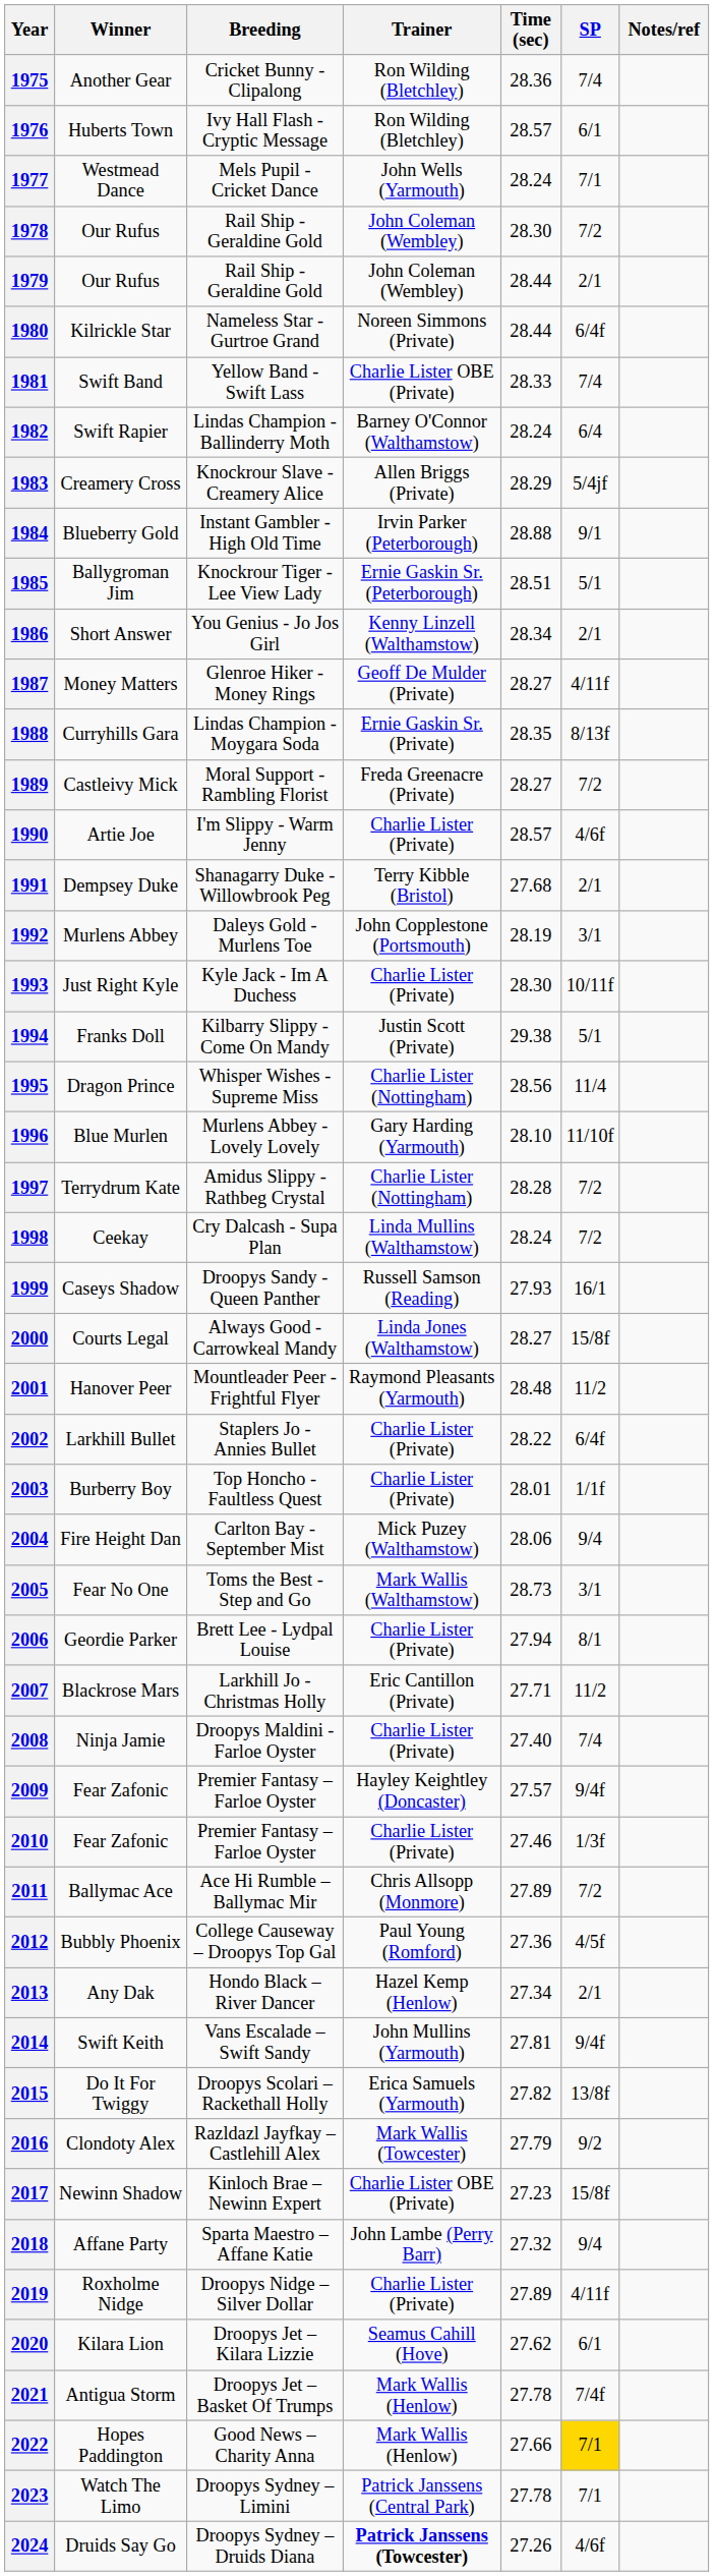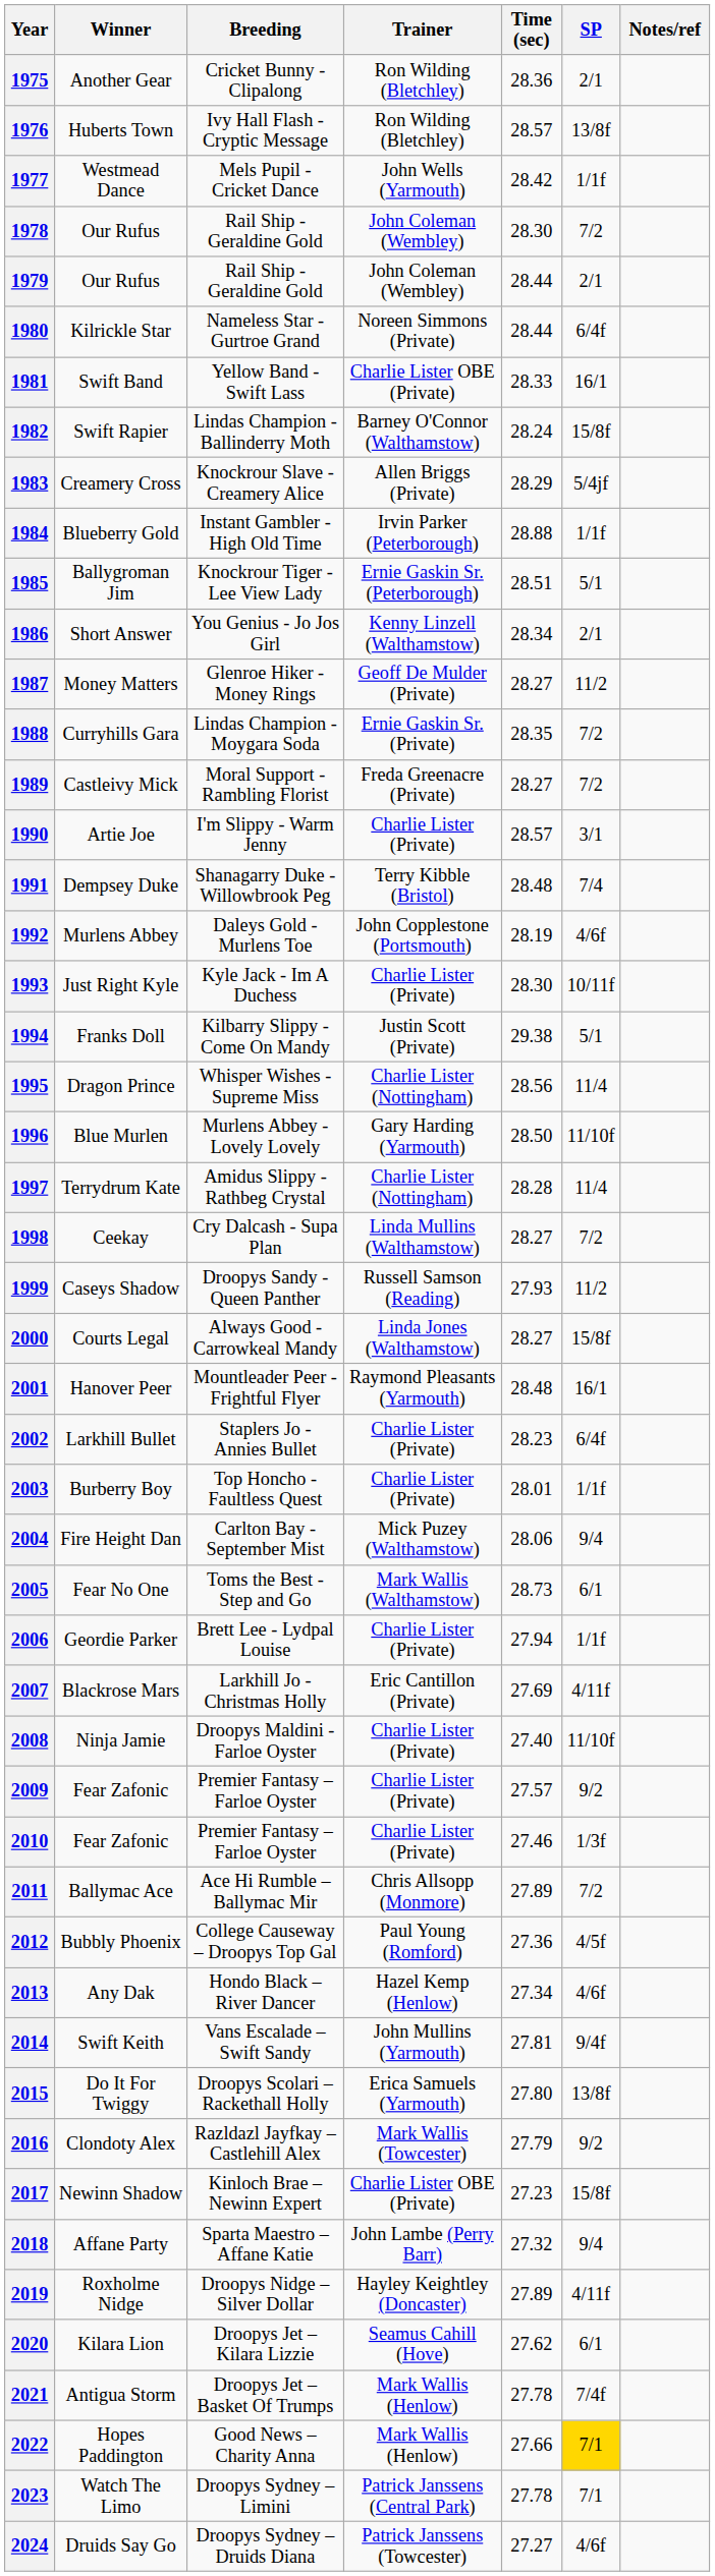 <table class="wikitable" style="text-align:center">
 <tr>
 <th width=50>Year</th>
 <th width=200>Winner</th>
 <th width=300>Breeding</th>
 <th width=250>Trainer</th>
 <th width=80>Time (sec)</th>
 <th width=50><a href='#'>SP</a></th>
 <th width=100>Notes/ref</th>
 </tr>
 <tr>
 <th><a href='#'>1975</a></th>
 <td>Another Gear</td>
 <td>Cricket Bunny - Clipalong</td>
 <td>Ron Wilding (<a href='#'>Bletchley</a>)</td>
 <td>28.36</td>
-<td>7/4</td>
+<td>2/1</td>
 <td></td>
 </tr>
 <tr>
 <th><a href='#'>1976</a></th>
 <td>Huberts Town</td>
 <td>Ivy Hall Flash - Cryptic Message</td>
 <td>Ron Wilding (Bletchley)</td>
 <td>28.57</td>
-<td>6/1</td>
+<td>13/8f</td>
 <td></td>
 </tr>
 <tr>
 <th><a href='#'>1977</a></th>
 <td>Westmead Dance</td>
 <td>Mels Pupil - Cricket Dance</td>
 <td>John Wells (<a href='#'>Yarmouth</a>)</td>
-<td>28.24</td>
-<td>7/1</td>
+<td>28.42</td>
+<td>1/1f</td>
 <td></td>
 </tr>
 <tr>
 <th><a href='#'>1978</a></th>
 <td>Our Rufus</td>
 <td>Rail Ship - Geraldine Gold</td>
 <td><a href='#'>John Coleman</a> (<a href='#'>Wembley</a>)</td>
 <td>28.30</td>
 <td>7/2</td>
 <td></td>
 </tr>
 <tr>
 <th><a href='#'>1979</a></th>
 <td>Our Rufus</td>
 <td>Rail Ship - Geraldine Gold</td>
 <td>John Coleman  (Wembley)</td>
 <td>28.44</td>
 <td>2/1</td>
 <td></td>
 </tr>
 <tr>
 <th><a href='#'>1980</a></th>
 <td>Kilrickle Star</td>
 <td>Nameless Star - Gurtroe Grand</td>
 <td>Noreen Simmons (Private)</td>
 <td>28.44</td>
 <td>6/4f</td>
 <td></td>
 </tr>
 <tr>
 <th><a href='#'>1981</a></th>
 <td>Swift Band</td>
 <td>Yellow Band - Swift Lass</td>
 <td><a href='#'>Charlie Lister</a> OBE (Private)</td>
 <td>28.33</td>
-<td>7/4</td>
+<td>16/1</td>
 <td></td>
 </tr>
 <tr>
 <th><a href='#'>1982</a></th>
 <td>Swift Rapier</td>
 <td>Lindas Champion - Ballinderry Moth</td>
 <td>Barney O'Connor (<a href='#'>Walthamstow</a>)</td>
 <td>28.24</td>
-<td>6/4</td>
+<td>15/8f</td>
 <td></td>
 </tr>
 <tr>
 <th><a href='#'>1983</a></th>
 <td>Creamery Cross</td>
 <td>Knockrour Slave - Creamery Alice</td>
 <td>Allen Briggs (Private)</td>
 <td>28.29</td>
 <td>5/4jf</td>
 <td></td>
 </tr>
 <tr>
 <th><a href='#'>1984</a></th>
 <td>Blueberry Gold</td>
 <td>Instant Gambler - High Old Time</td>
 <td>Irvin Parker (<a href='#'>Peterborough</a>)</td>
 <td>28.88</td>
-<td>9/1</td>
+<td>1/1f</td>
 <td></td>
 </tr>
 <tr>
 <th><a href='#'>1985</a></th>
 <td>Ballygroman Jim</td>
 <td>Knockrour Tiger - Lee View Lady</td>
 <td><a href='#'>Ernie Gaskin Sr.</a> (<a href='#'>Peterborough</a>)</td>
 <td>28.51</td>
 <td>5/1</td>
 <td></td>
 </tr>
 <tr>
 <th><a href='#'>1986</a></th>
 <td>Short Answer</td>
 <td>You Genius - Jo Jos Girl</td>
 <td><a href='#'>Kenny Linzell</a> (<a href='#'>Walthamstow</a>)</td>
 <td>28.34</td>
 <td>2/1</td>
 <td></td>
 </tr>
 <tr>
 <th><a href='#'>1987</a></th>
 <td>Money Matters</td>
 <td>Glenroe Hiker - Money Rings</td>
 <td><a href='#'>Geoff De Mulder</a> (Private)</td>
 <td>28.27</td>
-<td>4/11f</td>
+<td>11/2</td>
 <td></td>
 </tr>
 <tr>
 <th><a href='#'>1988</a></th>
 <td>Curryhills Gara</td>
 <td>Lindas Champion - Moygara Soda</td>
 <td><a href='#'>Ernie Gaskin Sr.</a> (Private)</td>
 <td>28.35</td>
-<td>8/13f</td>
+<td>7/2</td>
 <td></td>
 </tr>
 <tr>
 <th><a href='#'>1989</a></th>
 <td>Castleivy Mick</td>
 <td>Moral Support - Rambling Florist</td>
 <td>Freda Greenacre (Private)</td>
 <td>28.27</td>
 <td>7/2</td>
 <td></td>
 </tr>
 <tr>
 <th><a href='#'>1990</a></th>
 <td>Artie Joe</td>
 <td>I'm Slippy - Warm Jenny</td>
 <td><a href='#'>Charlie Lister</a> (Private)</td>
 <td>28.57</td>
-<td>4/6f</td>
+<td>3/1</td>
 <td></td>
 </tr>
 <tr>
 <th><a href='#'>1991</a></th>
 <td>Dempsey Duke</td>
 <td>Shanagarry Duke - Willowbrook Peg</td>
 <td>Terry Kibble (<a href='#'>Bristol</a>)</td>
-<td>27.68</td>
-<td>2/1</td>
+<td>28.48</td>
+<td>7/4</td>
 <td></td>
 </tr>
 <tr>
 <th><a href='#'>1992</a></th>
 <td>Murlens Abbey</td>
 <td>Daleys Gold - Murlens Toe</td>
 <td>John Copplestone (<a href='#'>Portsmouth</a>)</td>
 <td>28.19</td>
-<td>3/1</td>
+<td>4/6f</td>
 <td></td>
 </tr>
 <tr>
 <th><a href='#'>1993</a></th>
 <td>Just Right Kyle</td>
 <td>Kyle Jack - Im A Duchess</td>
 <td><a href='#'>Charlie Lister</a> (Private)</td>
 <td>28.30</td>
 <td>10/11f</td>
 <td></td>
 </tr>
 <tr>
 <th><a href='#'>1994</a></th>
 <td>Franks Doll</td>
 <td>Kilbarry Slippy - Come On Mandy</td>
 <td>Justin Scott (Private)</td>
 <td>29.38</td>
 <td>5/1</td>
 <td></td>
 </tr>
 <tr>
 <th><a href='#'>1995</a></th>
 <td>Dragon Prince</td>
 <td>Whisper Wishes - Supreme Miss</td>
 <td><a href='#'>Charlie Lister</a> (<a href='#'>Nottingham</a>)</td>
 <td>28.56</td>
 <td>11/4</td>
 <td></td>
 </tr>
 <tr>
 <th><a href='#'>1996</a></th>
 <td>Blue Murlen</td>
 <td>Murlens Abbey - Lovely Lovely</td>
 <td>Gary Harding (<a href='#'>Yarmouth</a>)</td>
-<td>28.10</td>
+<td>28.50</td>
 <td>11/10f</td>
 <td></td>
 </tr>
 <tr>
 <th><a href='#'>1997</a></th>
 <td>Terrydrum Kate</td>
 <td>Amidus Slippy - Rathbeg Crystal</td>
 <td><a href='#'>Charlie Lister</a> (<a href='#'>Nottingham</a>)</td>
 <td>28.28</td>
-<td>7/2</td>
+<td>11/4</td>
 <td></td>
 </tr>
 <tr>
 <th><a href='#'>1998</a></th>
 <td>Ceekay</td>
 <td>Cry Dalcash - Supa Plan</td>
 <td><a href='#'>Linda Mullins</a> (<a href='#'>Walthamstow</a>)</td>
-<td>28.24</td>
+<td>28.27</td>
 <td>7/2</td>
 <td></td>
 </tr>
 <tr>
 <th><a href='#'>1999</a></th>
 <td>Caseys Shadow</td>
 <td>Droopys Sandy - Queen Panther</td>
 <td>Russell Samson (<a href='#'>Reading</a>)</td>
 <td>27.93</td>
-<td>16/1</td>
+<td>11/2</td>
 <td></td>
 </tr>
 <tr>
 <th><a href='#'>2000</a></th>
 <td>Courts Legal</td>
 <td>Always Good - Carrowkeal Mandy</td>
 <td><a href='#'>Linda Jones</a> (<a href='#'>Walthamstow</a>)</td>
 <td>28.27</td>
 <td>15/8f</td>
 <td></td>
 </tr>
 <tr>
 <th><a href='#'>2001</a></th>
 <td>Hanover Peer</td>
 <td>Mountleader Peer - Frightful Flyer</td>
 <td>Raymond Pleasants (<a href='#'>Yarmouth</a>)</td>
 <td>28.48</td>
-<td>11/2</td>
+<td>16/1</td>
 <td></td>
 </tr>
 <tr>
 <th><a href='#'>2002</a></th>
 <td>Larkhill Bullet</td>
 <td>Staplers Jo - Annies Bullet</td>
 <td><a href='#'>Charlie Lister</a> (Private)</td>
-<td>28.22</td>
+<td>28.23</td>
 <td>6/4f</td>
 <td></td>
 </tr>
 <tr>
 <th><a href='#'>2003</a></th>
 <td>Burberry Boy</td>
 <td>Top Honcho - Faultless Quest</td>
 <td><a href='#'>Charlie Lister</a> (Private)</td>
 <td>28.01</td>
 <td>1/1f</td>
 <td></td>
 </tr>
 <tr>
 <th><a href='#'>2004</a></th>
 <td>Fire Height Dan</td>
 <td>Carlton Bay - September Mist</td>
 <td>Mick Puzey (<a href='#'>Walthamstow</a>)</td>
 <td>28.06</td>
 <td>9/4</td>
 <td></td>
 </tr>
 <tr>
 <th><a href='#'>2005</a></th>
 <td>Fear No One</td>
 <td>Toms the Best - Step and Go</td>
 <td><a href='#'>Mark Wallis</a> (<a href='#'>Walthamstow</a>)</td>
 <td>28.73</td>
-<td>3/1</td>
+<td>6/1</td>
 <td></td>
 </tr>
 <tr>
 <th><a href='#'>2006</a></th>
 <td>Geordie Parker</td>
 <td>Brett Lee - Lydpal Louise</td>
 <td><a href='#'>Charlie Lister</a> (Private)</td>
 <td>27.94</td>
-<td>8/1</td>
+<td>1/1f</td>
 <td></td>
 </tr>
 <tr>
 <th><a href='#'>2007</a></th>
 <td>Blackrose Mars</td>
 <td>Larkhill Jo - Christmas Holly</td>
 <td>Eric Cantillon (Private)</td>
-<td>27.71</td>
-<td>11/2</td>
+<td>27.69</td>
+<td>4/11f</td>
 <td></td>
 </tr>
 <tr>
 <th><a href='#'>2008</a></th>
 <td>Ninja Jamie</td>
 <td>Droopys Maldini - Farloe Oyster</td>
 <td><a href='#'>Charlie Lister</a> (Private)</td>
 <td>27.40</td>
-<td>7/4</td>
+<td>11/10f</td>
 <td></td>
 </tr>
 <tr>
 <th><a href='#'>2009</a></th>
 <td>Fear Zafonic</td>
 <td>Premier Fantasy – Farloe Oyster</td>
-<td>Hayley Keightley <a href='#'>(Doncaster)</a></td>
+<td><a href='#'>Charlie Lister</a> (Private)</td>
 <td>27.57</td>
-<td>9/4f</td>
+<td>9/2</td>
 <td></td>
 </tr>
 <tr>
 <th><a href='#'>2010</a></th>
 <td>Fear Zafonic</td>
 <td>Premier Fantasy – Farloe Oyster</td>
 <td><a href='#'>Charlie Lister</a> (Private)</td>
 <td>27.46</td>
 <td>1/3f</td>
 <td></td>
 </tr>
 <tr>
 <th><a href='#'>2011</a></th>
 <td>Ballymac Ace</td>
 <td>Ace Hi Rumble – Ballymac Mir</td>
 <td>Chris Allsopp (<a href='#'>Monmore</a>)</td>
 <td>27.89</td>
 <td>7/2</td>
 <td></td>
 </tr>
 <tr>
 <th><a href='#'>2012</a></th>
 <td>Bubbly Phoenix</td>
 <td>College Causeway – Droopys Top Gal</td>
 <td>Paul Young (<a href='#'>Romford</a>)</td>
 <td>27.36</td>
 <td>4/5f</td>
 <td></td>
 </tr>
 <tr>
 <th><a href='#'>2013</a></th>
 <td>Any Dak</td>
 <td>Hondo Black – River Dancer</td>
 <td>Hazel Kemp (<a href='#'>Henlow</a>)</td>
 <td>27.34</td>
-<td>2/1</td>
+<td>4/6f</td>
 <td></td>
 </tr>
 <tr>
 <th><a href='#'>2014</a></th>
 <td>Swift Keith</td>
 <td>Vans Escalade – Swift Sandy</td>
 <td>John Mullins (<a href='#'>Yarmouth</a>)</td>
 <td>27.81</td>
 <td>9/4f</td>
 <td></td>
 </tr>
 <tr>
 <th><a href='#'>2015</a></th>
 <td>Do It For Twiggy</td>
 <td>Droopys Scolari – Rackethall Holly</td>
 <td>Erica Samuels (<a href='#'>Yarmouth</a>)</td>
-<td>27.82</td>
+<td>27.80</td>
 <td>13/8f</td>
 <td></td>
 </tr>
 <tr>
 <th><a href='#'>2016</a></th>
 <td>Clondoty Alex</td>
 <td>Razldazl Jayfkay – Castlehill Alex</td>
 <td><a href='#'>Mark Wallis</a> (<a href='#'>Towcester</a>)</td>
 <td>27.79</td>
 <td>9/2</td>
 <td></td>
 </tr>
 <tr>
 <th><a href='#'>2017</a></th>
 <td>Newinn Shadow</td>
 <td>Kinloch Brae – Newinn Expert</td>
 <td><a href='#'>Charlie Lister</a> OBE (Private)</td>
 <td>27.23</td>
 <td>15/8f</td>
 <td></td>
 </tr>
 <tr>
 <th><a href='#'>2018</a></th>
 <td>Affane Party</td>
 <td>Sparta Maestro – Affane Katie</td>
 <td>John Lambe <a href='#'>(Perry Barr)</a></td>
 <td>27.32</td>
 <td>9/4</td>
 <td></td>
 </tr>
 <tr>
 <th><a href='#'>2019</a></th>
 <td>Roxholme Nidge</td>
 <td>Droopys Nidge – Silver Dollar</td>
-<td><a href='#'>Charlie Lister</a> (Private)</td>
+<td>Hayley Keightley <a href='#'>(Doncaster)</a></td>
 <td>27.89</td>
 <td>4/11f</td>
 <td></td>
 </tr>
 <tr>
 <th><a href='#'>2020</a></th>
 <td>Kilara Lion</td>
 <td>Droopys Jet – Kilara Lizzie</td>
 <td><a href='#'>Seamus Cahill</a> (<a href='#'>Hove</a>)</td>
 <td>27.62</td>
 <td>6/1</td>
 <td></td>
 </tr>
 <tr>
 <th><a href='#'>2021</a></th>
 <td>Antigua Storm</td>
 <td>Droopys Jet – Basket Of Trumps</td>
 <td><a href='#'>Mark Wallis</a> (<a href='#'>Henlow</a>)</td>
 <td>27.78</td>
 <td>7/4f</td>
 <td></td>
 </tr>
 <tr>
 <th><a href='#'>2022</a></th>
 <td>Hopes Paddington</td>
 <td>Good News – Charity Anna</td>
 <td><a href='#'>Mark Wallis</a> (Henlow)</td>
 <td>27.66</td>
 <td style="background: gold;">7/1</td>
 <td></td>
 </tr>
 <tr>
 <th><a href='#'>2023</a></th>
 <td>Watch The Limo</td>
 <td>Droopys Sydney – Limini</td>
 <td><a href='#'>Patrick Janssens</a> (<a href='#'>Central Park</a>)</td>
 <td>27.78</td>
 <td>7/1</td>
 <td></td>
 </tr>
 <tr>
 <th><a href='#'>2024</a></th>
 <td>Druids Say Go</td>
 <td>Droopys Sydney – Druids Diana</td>
-<td><strong><a href='#'>Patrick Janssens</a> (Towcester)</strong></td>
-<td>27.26</td>
+<td><a href='#'>Patrick Janssens</a> (Towcester)</td>
+<td>27.27</td>
 <td>4/6f</td>
 <td></td>
 </tr>
 </table>
